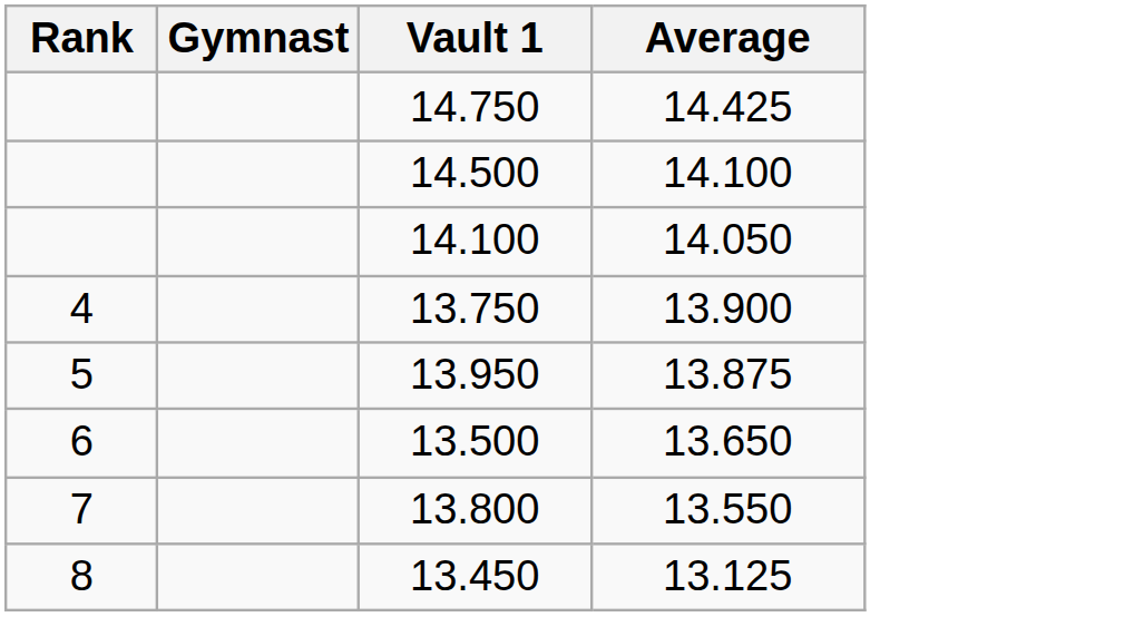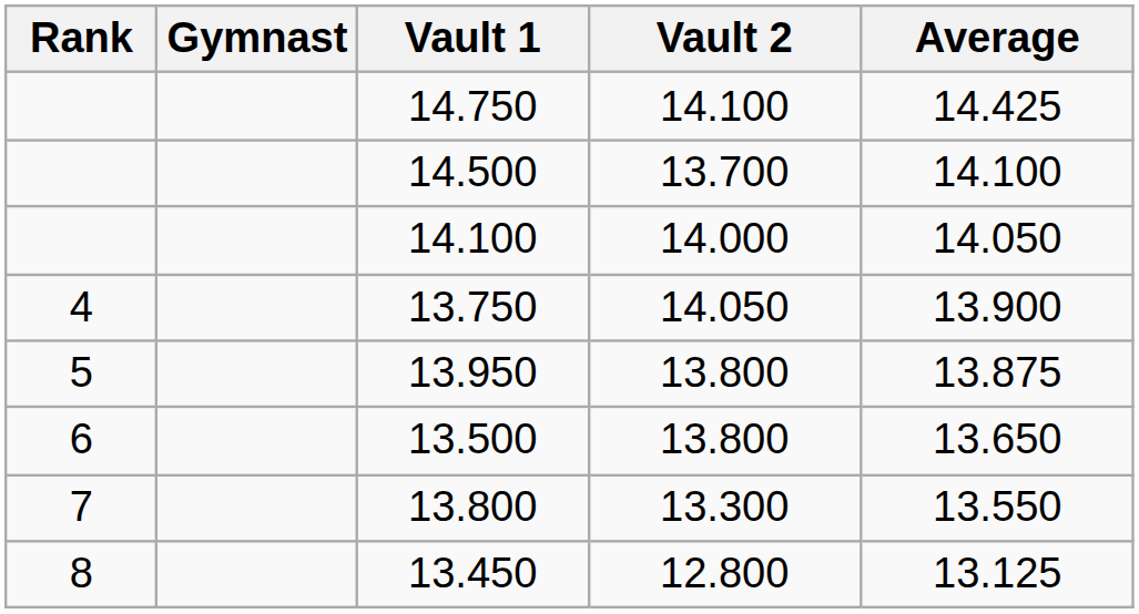 <table class="wikitable" style="text-align:center">
 <tr>
 <th scope="col" style="width:50px;">Rank</th>
 <th>Gymnast</th>
 <th style="width:5em">Vault 1</th>
+<th style="width:6em">Vault 2</th>
 <th style="width:6em">Average</th>
 </tr>
 <tr>
 <td></td>
 <td align=left></td>
 <td>14.750</td>
+<td>14.100</td>
 <td>14.425</td>
 </tr>
 <tr>
 <td></td>
 <td align=left></td>
 <td>14.500</td>
+<td>13.700</td>
 <td>14.100</td>
 </tr>
 <tr>
 <td></td>
 <td align=left></td>
 <td>14.100</td>
+<td>14.000</td>
 <td>14.050</td>
 </tr>
 <tr>
 <td>4</td>
 <td align=left></td>
 <td>13.750</td>
+<td>14.050</td>
 <td>13.900</td>
 </tr>
 <tr>
 <td>5</td>
 <td align=left></td>
 <td>13.950</td>
+<td>13.800</td>
 <td>13.875</td>
 </tr>
 <tr>
 <td>6</td>
 <td align=left></td>
 <td>13.500</td>
+<td>13.800</td>
 <td>13.650</td>
 </tr>
 <tr>
 <td>7</td>
 <td align=left></td>
 <td>13.800</td>
+<td>13.300</td>
 <td>13.550</td>
 </tr>
 <tr>
 <td>8</td>
 <td align=left></td>
 <td>13.450</td>
+<td>12.800</td>
 <td>13.125</td>
 </tr>
 </table>
